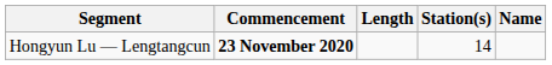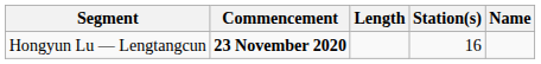 <table class="wikitable" style="border-collapse: collapse; text-align: right;">
 <tr>
 <th>Segment</th>
 <th>Commencement</th>
 <th>Length</th>
 <th>Station(s)</th>
 <th>Name</th>
 </tr>
 <tr>
 <td style="text-align: left;">Hongyun Lu — Lengtangcun</td>
 <td><strong>23 November 2020</strong></td>
 <td></td>
-<td>14</td>
+<td>16</td>
 <td style="text-align: left;"></td>
 </tr>
 </table>
